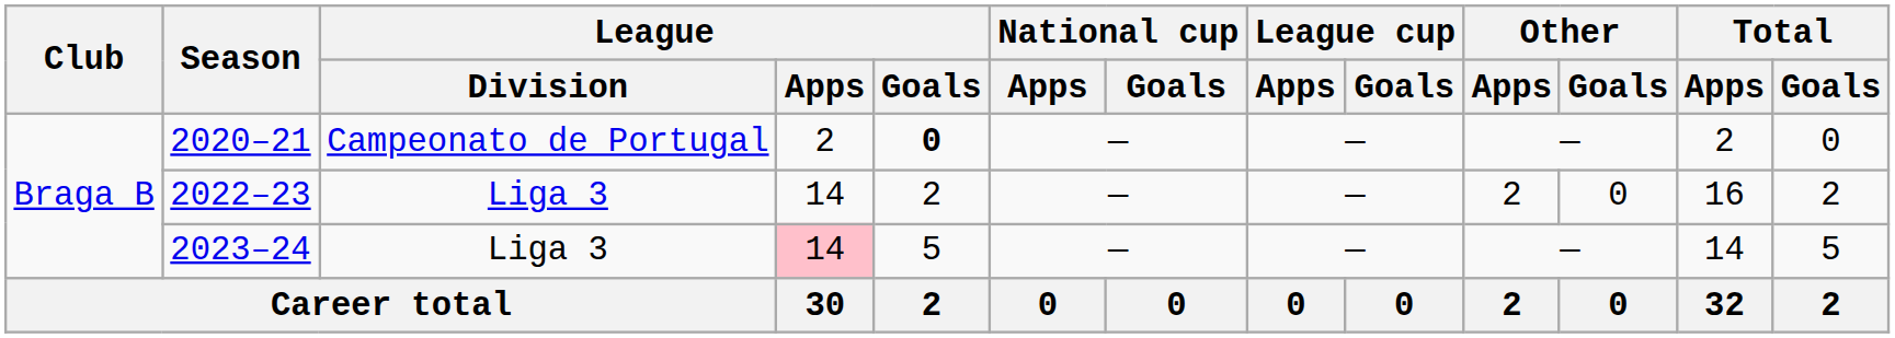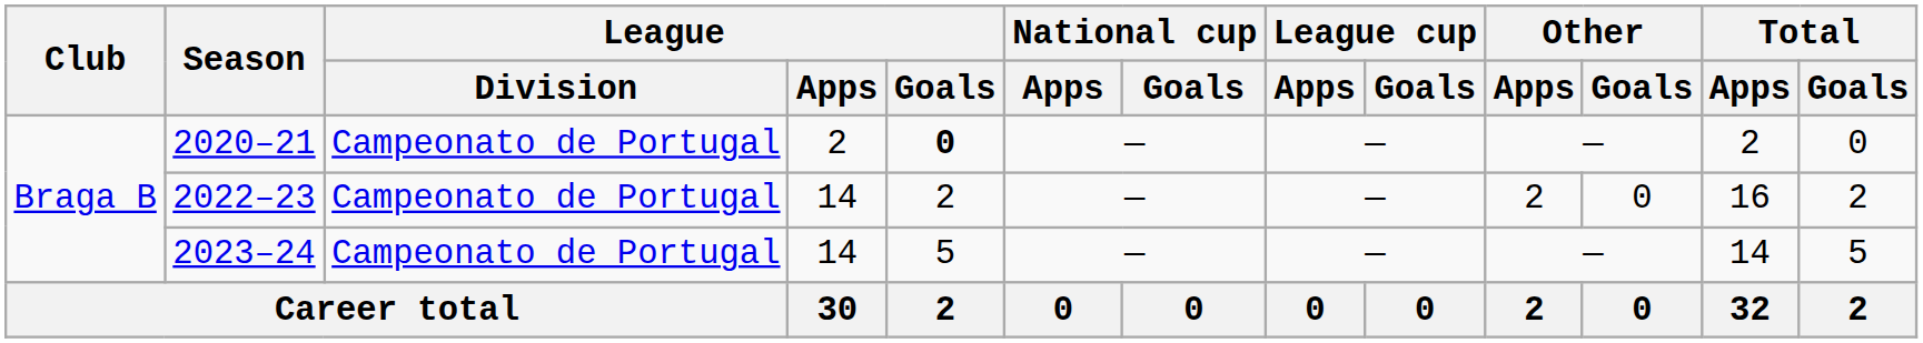 <table class="wikitable" style="text-align:center">
 <tr>
 <th rowspan="2">Club</th>
 <th rowspan="2">Season</th>
 <th colspan="3">League</th>
 <th colspan="2">National cup</th>
 <th colspan="2">League cup</th>
 <th colspan="2">Other</th>
 <th colspan="2">Total</th>
 </tr>
 <tr>
 <th>Division</th>
 <th>Apps</th>
 <th>Goals</th>
 <th>Apps</th>
 <th>Goals</th>
 <th>Apps</th>
 <th>Goals</th>
 <th>Apps</th>
 <th>Goals</th>
 <th>Apps</th>
 <th>Goals</th>
 </tr>
 <tr>
 <td rowspan="3"><a href='#'>Braga B</a></td>
 <td><a href='#'>2020–21</a></td>
 <td><a href='#'>Campeonato de Portugal</a></td>
 <td>2</td>
 <td><strong>0</strong></td>
 <td colspan="2">—</td>
 <td colspan="2">—</td>
 <td colspan="2">—</td>
 <td>2</td>
 <td>0</td>
 </tr>
 <tr>
 <td><a href='#'>2022–23</a></td>
-<td><a href='#'>Liga 3</a></td>
+<td><a href='#'>Campeonato de Portugal</a></td>
 <td>14</td>
 <td>2</td>
 <td colspan="2">—</td>
 <td colspan="2">—</td>
 <td>2</td>
 <td>0</td>
 <td>16</td>
 <td>2</td>
 </tr>
 <tr>
 <td><a href='#'>2023–24</a></td>
-<td>Liga 3</td>
-<td style="background: pink;">14</td>
+<td><a href='#'>Campeonato de Portugal</a></td>
+<td>14</td>
 <td>5</td>
 <td colspan="2">—</td>
 <td colspan="2">—</td>
 <td colspan="2">—</td>
 <td>14</td>
 <td>5</td>
 </tr>
 <tr>
 <th colspan="3">Career total</th>
 <th>30</th>
 <th>2</th>
 <th>0</th>
 <th>0</th>
 <th>0</th>
 <th>0</th>
 <th>2</th>
 <th>0</th>
 <th>32</th>
 <th>2</th>
 </tr>
 </table>
